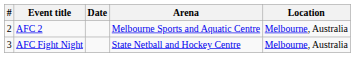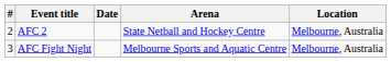 <table class="sortable wikitable succession-box" style="font-size:90%;">
 <tr>
 <th scope="col">#</th>
 <th scope="col">Event title</th>
 <th scope="col">Date</th>
 <th scope="col">Arena</th>
 <th scope="col">Location</th>
 </tr>
 <tr>
 <td align="center">2</td>
 <td><a href='#'>AFC 2</a></td>
 <td></td>
-<td><a href='#'>Melbourne Sports and Aquatic Centre</a></td>
+<td><a href='#'>State Netball and Hockey Centre</a></td>
 <td><a href='#'>Melbourne</a>, Australia</td>
 </tr>
 <tr>
 <td align="center">3</td>
 <td><a href='#'>AFC Fight Night</a></td>
 <td></td>
-<td><a href='#'>State Netball and Hockey Centre</a></td>
+<td><a href='#'>Melbourne Sports and Aquatic Centre</a></td>
 <td><a href='#'>Melbourne</a>, Australia</td>
 </tr>
 </table>
